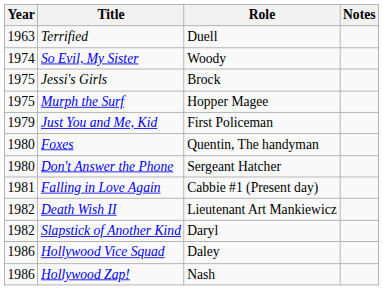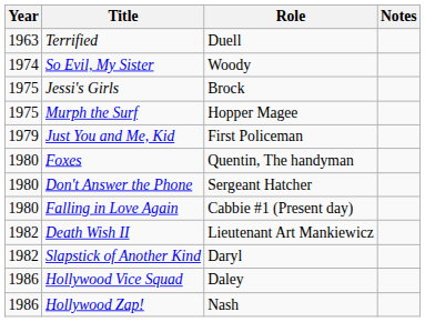 <table class = "wikitable">
 <tr>
 <th>Year</th>
 <th>Title</th>
 <th>Role</th>
 <th>Notes</th>
 </tr>
 <tr>
 <td>1963</td>
 <td><em>Terrified</em></td>
 <td>Duell</td>
 <td></td>
 </tr>
 <tr>
 <td>1974</td>
 <td><em><a href='#'>So Evil, My Sister</a></em></td>
 <td>Woody</td>
 <td></td>
 </tr>
 <tr>
 <td>1975</td>
 <td><em>Jessi's Girls</em></td>
 <td>Brock</td>
 <td></td>
 </tr>
 <tr>
 <td>1975</td>
 <td><em><a href='#'>Murph the Surf</a></em></td>
 <td>Hopper Magee</td>
 <td></td>
 </tr>
 <tr>
 <td>1979</td>
 <td><em><a href='#'>Just You and Me, Kid</a></em></td>
 <td>First Policeman</td>
 <td></td>
 </tr>
 <tr>
 <td>1980</td>
 <td><em><a href='#'>Foxes</a></em></td>
 <td>Quentin, The handyman</td>
 <td></td>
 </tr>
 <tr>
 <td>1980</td>
 <td><em><a href='#'>Don't Answer the Phone</a></em></td>
 <td>Sergeant Hatcher</td>
 <td></td>
 </tr>
 <tr>
-<td>1981</td>
+<td>1980</td>
 <td><em><a href='#'>Falling in Love Again</a></em></td>
 <td>Cabbie #1 (Present day)</td>
 <td></td>
 </tr>
 <tr>
 <td>1982</td>
 <td><em><a href='#'>Death Wish II</a></em></td>
 <td>Lieutenant Art Mankiewicz</td>
 <td></td>
 </tr>
 <tr>
 <td>1982</td>
 <td><em><a href='#'>Slapstick of Another Kind</a></em></td>
 <td>Daryl</td>
 <td></td>
 </tr>
 <tr>
 <td>1986</td>
 <td><em><a href='#'>Hollywood Vice Squad</a></em></td>
 <td>Daley</td>
 <td></td>
 </tr>
 <tr>
 <td>1986</td>
 <td><em><a href='#'>Hollywood Zap!</a></em></td>
 <td>Nash</td>
 <td></td>
 </tr>
 </table>
